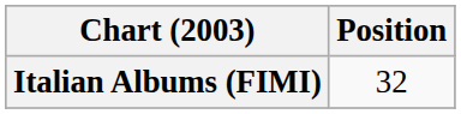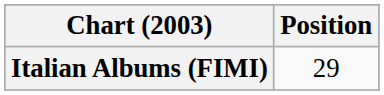 <table class="wikitable plainrowheaders" style="text-align:center">
 <tr>
 <th scope="col">Chart (2003)</th>
 <th scope="col">Position</th>
 </tr>
 <tr>
 <th scope="row">Italian Albums (FIMI)</th>
-<td>32</td>
+<td>29</td>
 </tr>
 </table>
